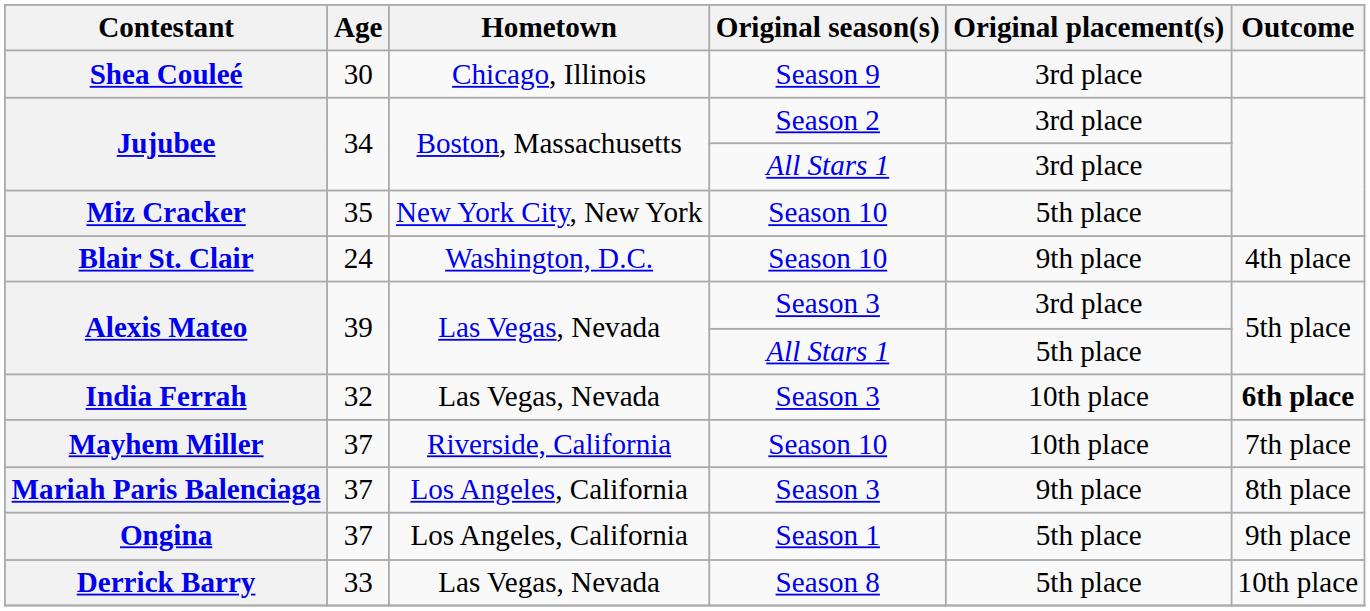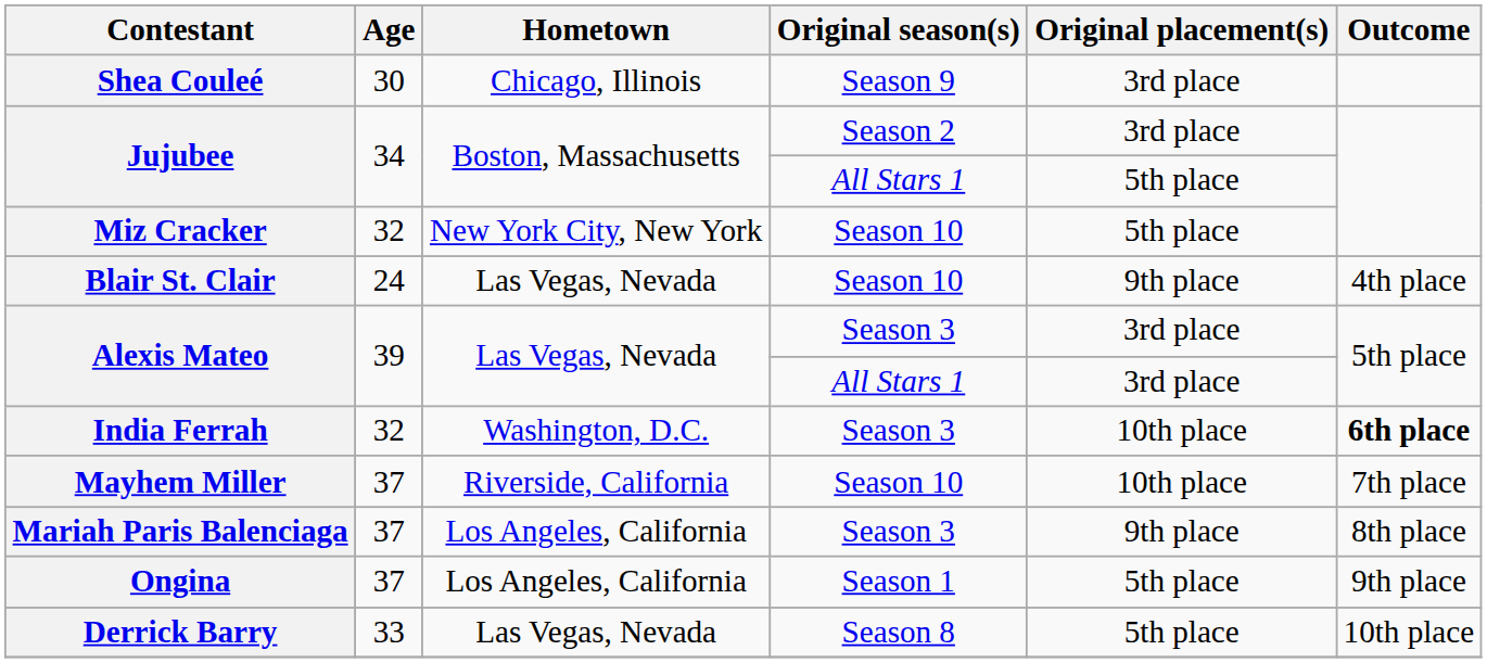 <table class="wikitable sortable" style="text-align:center">
 <tr>
 <th scope="col">Contestant</th>
 <th scope="col">Age</th>
 <th scope="col">Hometown</th>
 <th scope="col">Original season(s)</th>
 <th scope="col">Original placement(s)</th>
 <th scope="col">Outcome</th>
 </tr>
 <tr>
 <th scope="row"><a href='#'>Shea Couleé</a></th>
 <td>30</td>
 <td><a href='#'>Chicago</a>, Illinois</td>
 <td><a href='#'>Season 9</a></td>
 <td>3rd place</td>
 <td></td>
 </tr>
 <tr>
 <th scope="row" rowspan="2"><a href='#'>Jujubee</a></th>
 <td rowspan="2">34</td>
 <td rowspan="2"><a href='#'>Boston</a>, Massachusetts</td>
 <td><a href='#'>Season 2</a></td>
 <td>3rd place</td>
 <td rowspan="3" nowrap></td>
 </tr>
 <tr>
 <td><a href='#'><em>All Stars 1</em></a></td>
-<td>3rd place</td>
+<td>5th place</td>
 </tr>
 <tr>
 <th scope="row"><a href='#'>Miz Cracker</a></th>
-<td>35</td>
+<td>32</td>
 <td nowrap><a href='#'>New York City</a>, New York</td>
 <td nowrap><a href='#'>Season 10</a></td>
 <td>5th place</td>
 </tr>
 <tr>
 <th scope="row"><a href='#'>Blair St. Clair</a></th>
 <td>24</td>
-<td><a href='#'>Washington, D.C.</a></td>
+<td>Las Vegas, Nevada</td>
 <td><a href='#'>Season 10</a></td>
 <td>9th place</td>
 <td>4th place</td>
 </tr>
 <tr>
 <th scope="row" rowspan="2"><a href='#'>Alexis Mateo</a></th>
 <td rowspan="2">39</td>
 <td rowspan="2"><a href='#'>Las Vegas</a>, Nevada</td>
 <td><a href='#'>Season 3</a></td>
 <td>3rd place</td>
 <td rowspan="2">5th place</td>
 </tr>
 <tr>
 <td><a href='#'><em>All Stars 1</em></a></td>
-<td>5th place</td>
+<td>3rd place</td>
 </tr>
 <tr>
 <th scope="row"><a href='#'>India Ferrah</a></th>
 <td>32</td>
-<td>Las Vegas, Nevada</td>
+<td><a href='#'>Washington, D.C.</a></td>
 <td><a href='#'>Season 3</a></td>
 <td>10th place</td>
 <td><strong>6th place</strong></td>
 </tr>
 <tr>
 <th scope="row"><a href='#'>Mayhem Miller</a></th>
 <td>37</td>
 <td><a href='#'>Riverside, California</a></td>
 <td><a href='#'>Season 10</a></td>
 <td>10th place</td>
 <td>7th place</td>
 </tr>
 <tr>
 <th scope="row" nowrap><a href='#'>Mariah Paris Balenciaga</a></th>
 <td>37</td>
 <td><a href='#'>Los Angeles</a>, California</td>
 <td><a href='#'>Season 3</a></td>
 <td>9th place</td>
 <td>8th place</td>
 </tr>
 <tr>
 <th scope="row"><a href='#'>Ongina</a></th>
 <td>37</td>
 <td>Los Angeles, California</td>
 <td><a href='#'>Season 1</a></td>
 <td>5th place</td>
 <td>9th place</td>
 </tr>
 <tr>
 <th scope="row"><a href='#'>Derrick Barry</a></th>
 <td>33</td>
 <td>Las Vegas, Nevada</td>
 <td><a href='#'>Season 8</a></td>
 <td>5th place</td>
 <td>10th place</td>
 </tr>
 <tr>
 </tr>
 </table>
